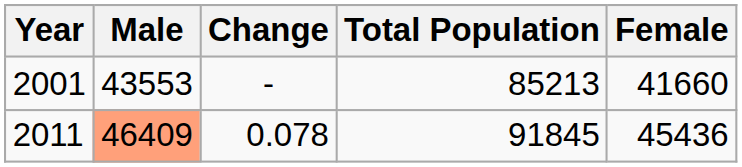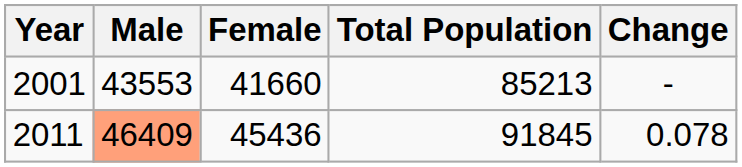 <table class="wikitable">
 <tr>
 <th>Year</th>
 <th>Male</th>
+<th>Female</th>
+<th>Total Population</th>
 <th>Change</th>
-<th>Total Population</th>
-<th>Female</th>
 </tr>
 <tr>
 <td>2001</td>
 <td style="text-align:right;">43553</td>
+<td style="text-align:right;">41660</td>
+<td style="text-align:right;">85213</td>
 <td style="text-align:center;">-</td>
-<td style="text-align:right;">85213</td>
-<td style="text-align:right;">41660</td>
 </tr>
 <tr>
 <td>2011</td>
 <td style="background: lightsalmon; text-align:right;">46409</td>
+<td style="text-align:right;">45436</td>
+<td style="text-align:right;">91845</td>
 <td style="text-align:right;">0.078</td>
-<td style="text-align:right;">91845</td>
-<td style="text-align:right;">45436</td>
 </tr>
 </table>
